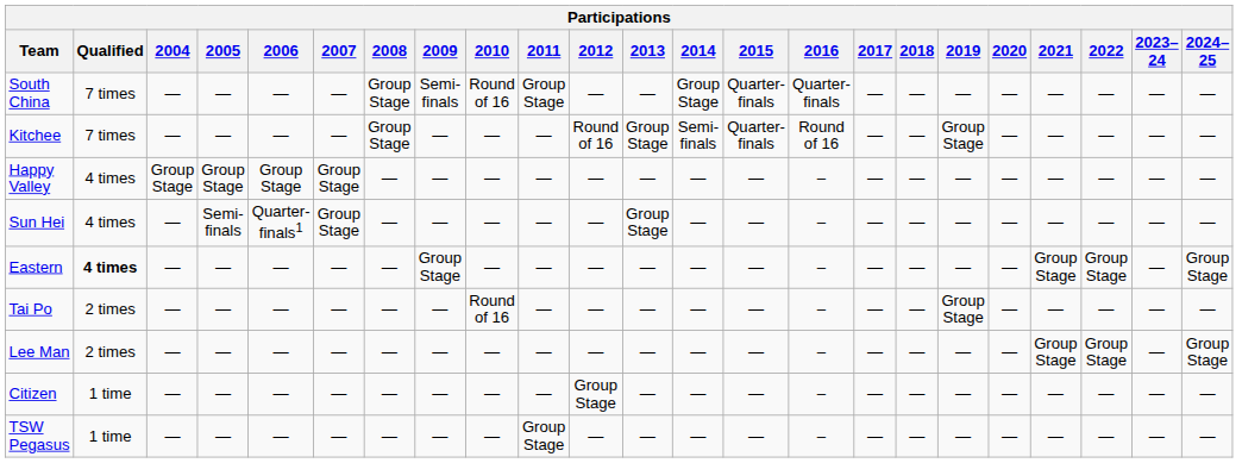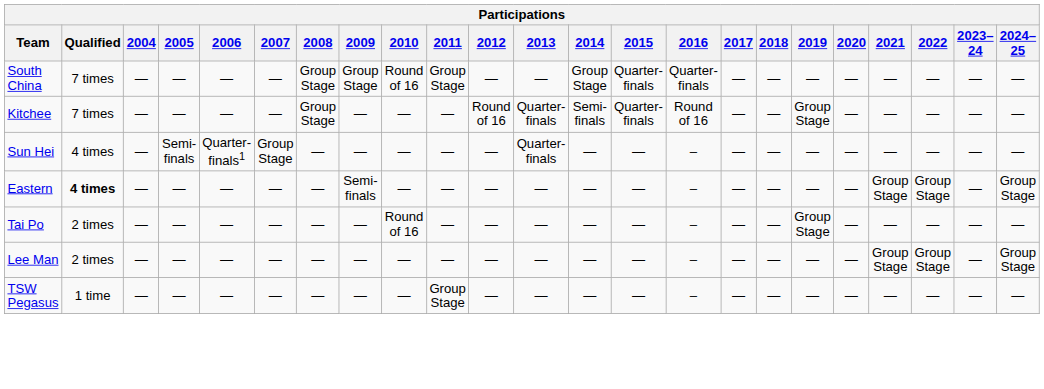 <table width=90% class="wikitable" style="text-align:center">
 <tr>
 <th colspan=23>Participations</th>
 </tr>
 <tr>
 <th width=7%>Team</th>
 <th width=6%>Qualified</th>
 <th width=5%><a href='#'>2004</a></th>
 <th width=5%><a href='#'>2005</a></th>
 <th width=5%><a href='#'>2006</a></th>
 <th width=5%><a href='#'>2007</a></th>
 <th width=5%><a href='#'>2008</a></th>
 <th width=5%><a href='#'>2009</a></th>
 <th width=5%><a href='#'>2010</a></th>
 <th width=5%><a href='#'>2011</a></th>
 <th width=5%><a href='#'>2012</a></th>
 <th width=5%><a href='#'>2013</a></th>
 <th width=5%><a href='#'>2014</a></th>
 <th width=5%><a href='#'>2015</a></th>
 <th width=5%><a href='#'>2016</a></th>
 <th width=5%><a href='#'>2017</a></th>
 <th width=5%><a href='#'>2018</a></th>
 <th width=5%><a href='#'>2019</a></th>
 <th width=5%><a href='#'>2020</a></th>
 <th width=5%><a href='#'>2021</a></th>
 <th width=5%><a href='#'>2022</a></th>
 <th width=5%><a href='#'>2023–24</a></th>
 <th width=5%><a href='#'>2024–25</a></th>
 </tr>
 <tr>
 <td align="left"> <a href='#'>South China</a></td>
 <td>7 times</td>
 <td>—</td>
 <td>—</td>
 <td>—</td>
 <td>—</td>
 <td>Group Stage</td>
-<td>Semi-finals</td>
+<td>Group Stage</td>
 <td>Round of 16</td>
 <td>Group Stage</td>
 <td>—</td>
 <td>—</td>
 <td>Group Stage</td>
 <td>Quarter-finals</td>
 <td>Quarter-finals</td>
 <td>—</td>
 <td>—</td>
 <td>—</td>
 <td>—</td>
 <td>—</td>
 <td>—</td>
 <td>—</td>
 <td>—</td>
 </tr>
 <tr>
 <td align="left"> <a href='#'>Kitchee</a></td>
 <td>7 times</td>
 <td>—</td>
 <td>—</td>
 <td>—</td>
 <td>—</td>
 <td>Group Stage</td>
 <td>—</td>
 <td>—</td>
 <td>—</td>
 <td>Round of 16</td>
-<td>Group Stage</td>
+<td>Quarter-finals</td>
 <td>Semi-finals</td>
 <td>Quarter-finals</td>
 <td>Round of 16</td>
 <td>—</td>
 <td>—</td>
 <td>Group Stage</td>
-<td>—</td>
-<td>—</td>
-<td>—</td>
-<td>—</td>
-<td>—</td>
-</tr>
-<tr>
-<td align="left"> <a href='#'>Happy Valley</a></td>
-<td>4 times</td>
-<td>Group Stage</td>
-<td>Group Stage</td>
-<td>Group Stage</td>
-<td>Group Stage</td>
-<td>—</td>
-<td>—</td>
-<td>—</td>
-<td>—</td>
-<td>—</td>
-<td>—</td>
-<td>—</td>
-<td>—</td>
-<td>–</td>
-<td>—</td>
-<td>—</td>
-<td>—</td>
 <td>—</td>
 <td>—</td>
 <td>—</td>
 <td>—</td>
 <td>—</td>
 </tr>
 <tr>
 <td align="left"> <a href='#'>Sun Hei</a></td>
 <td>4 times</td>
 <td>—</td>
 <td>Semi-finals</td>
 <td>Quarter-finals<sup>1</sup></td>
 <td>Group Stage</td>
 <td>—</td>
 <td>—</td>
 <td>—</td>
 <td>—</td>
 <td>—</td>
-<td>Group Stage</td>
+<td>Quarter-finals</td>
 <td>—</td>
 <td>—</td>
 <td>–</td>
 <td>—</td>
 <td>—</td>
 <td>—</td>
 <td>—</td>
 <td>—</td>
 <td>—</td>
 <td>—</td>
 <td>—</td>
 </tr>
 <tr>
 <td align="left"> <a href='#'>Eastern</a></td>
 <td><strong>4 times</strong></td>
 <td>—</td>
 <td>—</td>
 <td>—</td>
 <td>—</td>
 <td>—</td>
-<td>Group Stage</td>
+<td>Semi-finals</td>
 <td>—</td>
 <td>—</td>
 <td>—</td>
 <td>—</td>
 <td>—</td>
 <td>—</td>
 <td>–</td>
 <td>—</td>
 <td>—</td>
 <td>—</td>
 <td>—</td>
 <td>Group Stage</td>
 <td>Group Stage</td>
 <td>—</td>
 <td>Group Stage</td>
 </tr>
 <tr>
 <td align="left"> <a href='#'>Tai Po</a></td>
 <td>2 times</td>
 <td>—</td>
 <td>—</td>
 <td>—</td>
 <td>—</td>
 <td>—</td>
 <td>—</td>
 <td>Round of 16</td>
 <td>—</td>
 <td>—</td>
 <td>—</td>
 <td>—</td>
 <td>—</td>
 <td>–</td>
 <td>—</td>
 <td>—</td>
 <td>Group Stage</td>
 <td>—</td>
 <td>—</td>
 <td>—</td>
 <td>—</td>
 <td>—</td>
 </tr>
 <tr>
 <td align="left"> <a href='#'>Lee Man</a></td>
 <td>2 times</td>
 <td>—</td>
 <td>—</td>
 <td>—</td>
 <td>—</td>
 <td>—</td>
 <td>—</td>
 <td>—</td>
 <td>—</td>
 <td>—</td>
 <td>—</td>
 <td>—</td>
 <td>—</td>
 <td>–</td>
 <td>—</td>
 <td>—</td>
 <td>—</td>
 <td>—</td>
 <td>Group Stage</td>
 <td>Group Stage</td>
 <td>—</td>
 <td>Group Stage</td>
 </tr>
 <tr>
-<td align="left"> <a href='#'>Citizen</a></td>
-<td>1 time</td>
-<td>—</td>
-<td>—</td>
-<td>—</td>
-<td>—</td>
-<td>—</td>
-<td>—</td>
-<td>—</td>
-<td>—</td>
-<td>Group Stage</td>
-<td>—</td>
-<td>—</td>
-<td>—</td>
-<td>–</td>
-<td>—</td>
-<td>—</td>
-<td>—</td>
-<td>—</td>
-<td>—</td>
-<td>—</td>
-<td>—</td>
-<td>—</td>
-</tr>
-<tr>
 <td align="left"> <a href='#'>TSW Pegasus</a></td>
 <td>1 time</td>
 <td>—</td>
 <td>—</td>
 <td>—</td>
 <td>—</td>
 <td>—</td>
 <td>—</td>
 <td>—</td>
 <td>Group Stage</td>
 <td>—</td>
 <td>—</td>
 <td>—</td>
 <td>—</td>
 <td>–</td>
 <td>—</td>
 <td>—</td>
 <td>—</td>
 <td>—</td>
 <td>—</td>
 <td>—</td>
 <td>—</td>
 <td>—</td>
 </tr>
 </table>
